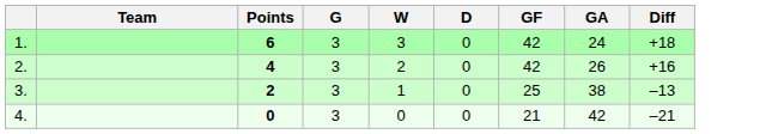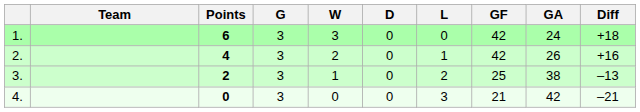 <table class=wikitable style="text-align:center">
 <tr bgcolor="#DCDCDC">
 <th width="25"></th>
 <th width="200">Team</th>
 <th width="60">Points</th>
 <th width="60">G</th>
 <th width="60">W</th>
 <th width="60">D</th>
+<th width="60">L</th>
 <th width="60">GF</th>
 <th width="60">GA</th>
 <th width="60">Diff</th>
 </tr>
 <tr bgcolor=#AAFFAA>
 <td>1.</td>
 <td align=left></td>
 <td><strong>6</strong></td>
 <td>3</td>
 <td>3</td>
+<td>0</td>
 <td>0</td>
 <td>42</td>
 <td>24</td>
 <td>+18</td>
 </tr>
 <tr bgcolor=#CCFFCC>
 <td>2.</td>
 <td align=left></td>
 <td><strong>4</strong></td>
 <td>3</td>
 <td>2</td>
 <td>0</td>
+<td>1</td>
 <td>42</td>
 <td>26</td>
 <td>+16</td>
 </tr>
 <tr bgcolor=#CCFFCC>
 <td>3.</td>
 <td align=left></td>
 <td><strong>2</strong></td>
 <td>3</td>
 <td>1</td>
 <td>0</td>
+<td>2</td>
 <td>25</td>
 <td>38</td>
 <td>–13</td>
 </tr>
 <tr bgcolor=#EEFFEE>
 <td>4.</td>
 <td align=left></td>
 <td><strong>0</strong></td>
 <td>3</td>
 <td>0</td>
 <td>0</td>
+<td>3</td>
 <td>21</td>
 <td>42</td>
 <td>–21</td>
 </tr>
 </table>
